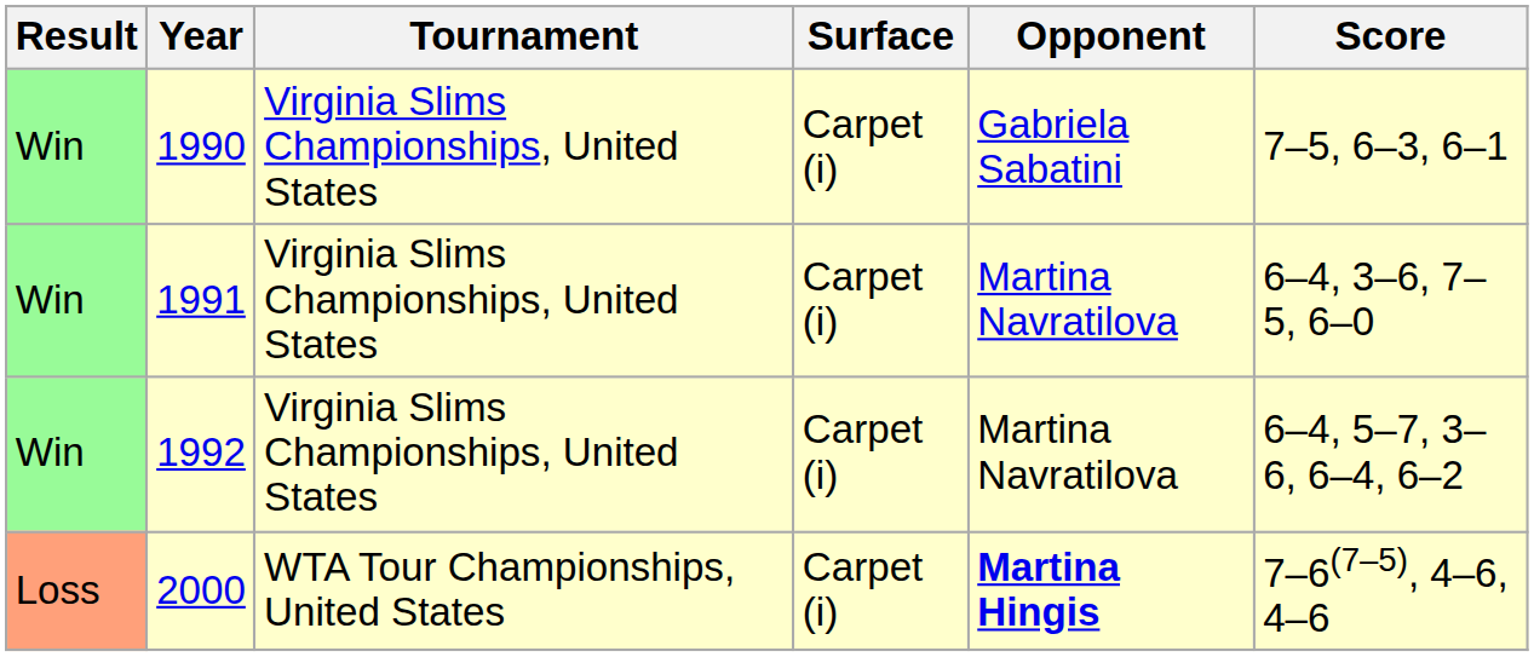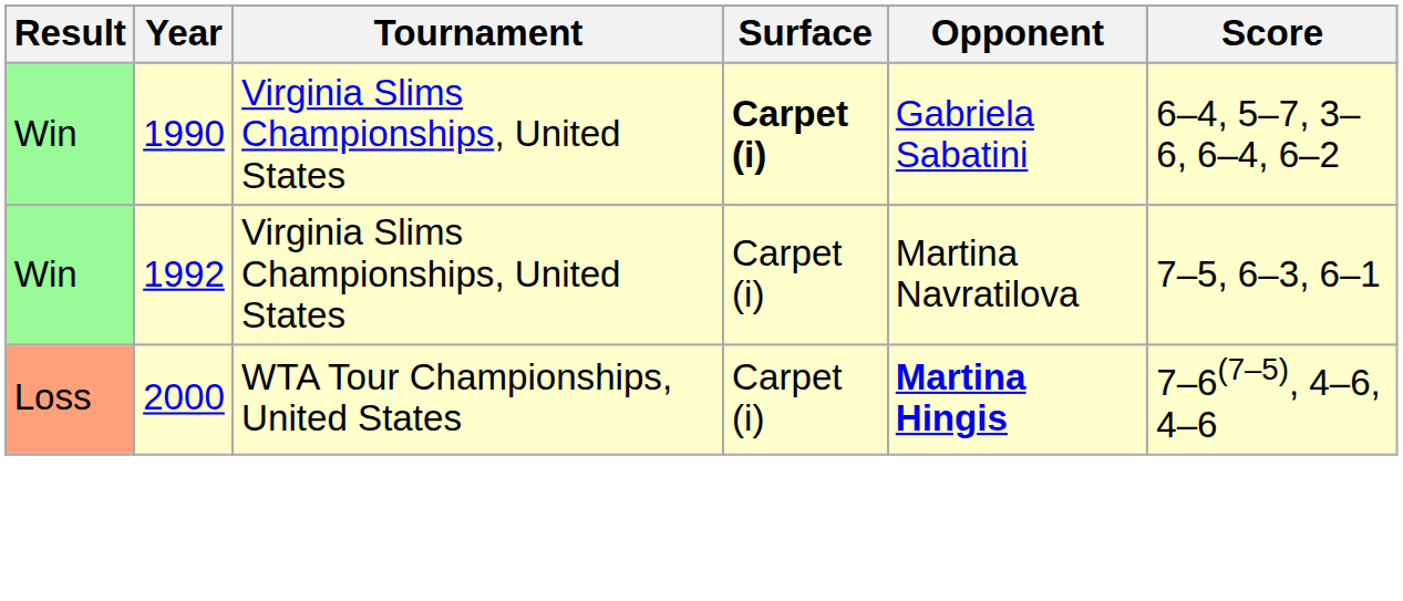 <table class="sortable wikitable">
 <tr>
 <th>Result</th>
 <th>Year</th>
 <th>Tournament</th>
 <th>Surface</th>
 <th>Opponent</th>
 <th class="unsortable">Score</th>
 </tr>
 <tr bgcolor=#FFC>
 <td style="background:#98fb98;">Win</td>
 <td><a href='#'>1990</a></td>
 <td><a href='#'>Virginia Slims Championships</a>, United States</td>
-<td>Carpet (i)</td>
+<td><strong>Carpet (i)</strong></td>
 <td> <a href='#'>Gabriela Sabatini</a></td>
-<td>7–5, 6–3, 6–1</td>
-</tr>
-<tr bgcolor=#FFC>
-<td style="background:#98fb98;">Win</td>
-<td><a href='#'>1991</a></td>
-<td>Virginia Slims Championships, United States</td>
-<td>Carpet (i)</td>
-<td> <a href='#'>Martina Navratilova</a></td>
-<td>6–4, 3–6, 7–5, 6–0</td>
+<td>6–4, 5–7, 3–6, 6–4, 6–2</td>
 </tr>
 <tr bgcolor=#FFC>
 <td style="background:#98fb98;">Win</td>
 <td><a href='#'>1992</a></td>
 <td>Virginia Slims Championships, United States</td>
 <td>Carpet (i)</td>
 <td> Martina Navratilova</td>
-<td>6–4, 5–7, 3–6, 6–4, 6–2</td>
+<td>7–5, 6–3, 6–1</td>
 </tr>
 <tr bgcolor=#FFC>
 <td style="background:#ffa07a;">Loss</td>
 <td><a href='#'>2000</a></td>
 <td>WTA Tour Championships, United States</td>
 <td>Carpet (i)</td>
 <td><strong> <a href='#'>Martina Hingis</a></strong></td>
 <td>7–6<sup>(7–5)</sup>, 4–6, 4–6</td>
 </tr>
 </table>
